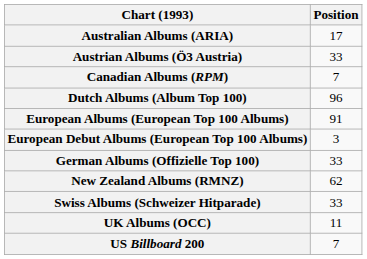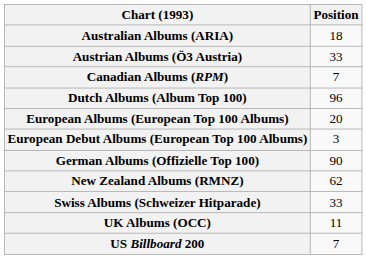 <table class="wikitable sortable plainrowheaders" style="text-align:center">
 <tr>
 <th scope="col">Chart (1993)</th>
 <th scope="col">Position</th>
 </tr>
 <tr>
 <th scope="row">Australian Albums (ARIA)</th>
-<td>17</td>
+<td>18</td>
 </tr>
 <tr>
 <th scope="row">Austrian Albums (Ö3 Austria)</th>
 <td>33</td>
 </tr>
 <tr>
 <th scope="row">Canadian Albums (<em>RPM</em>)</th>
 <td>7</td>
 </tr>
 <tr>
 <th scope="row">Dutch Albums (Album Top 100)</th>
 <td>96</td>
 </tr>
 <tr>
 <th scope="row">European Albums (European Top 100 Albums)</th>
-<td>91</td>
+<td>20</td>
 </tr>
 <tr>
 <th scope="row">European Debut Albums (European Top 100 Albums)</th>
 <td>3</td>
 </tr>
 <tr>
 <th scope="row">German Albums (Offizielle Top 100)</th>
-<td>33</td>
+<td>90</td>
 </tr>
 <tr>
 <th scope="row">New Zealand Albums (RMNZ)</th>
 <td>62</td>
 </tr>
 <tr>
 <th scope="row">Swiss Albums (Schweizer Hitparade)</th>
 <td>33</td>
 </tr>
 <tr>
 <th scope="row">UK Albums (OCC)</th>
 <td>11</td>
 </tr>
 <tr>
 <th scope="row">US <em>Billboard</em> 200</th>
 <td>7</td>
 </tr>
 </table>
